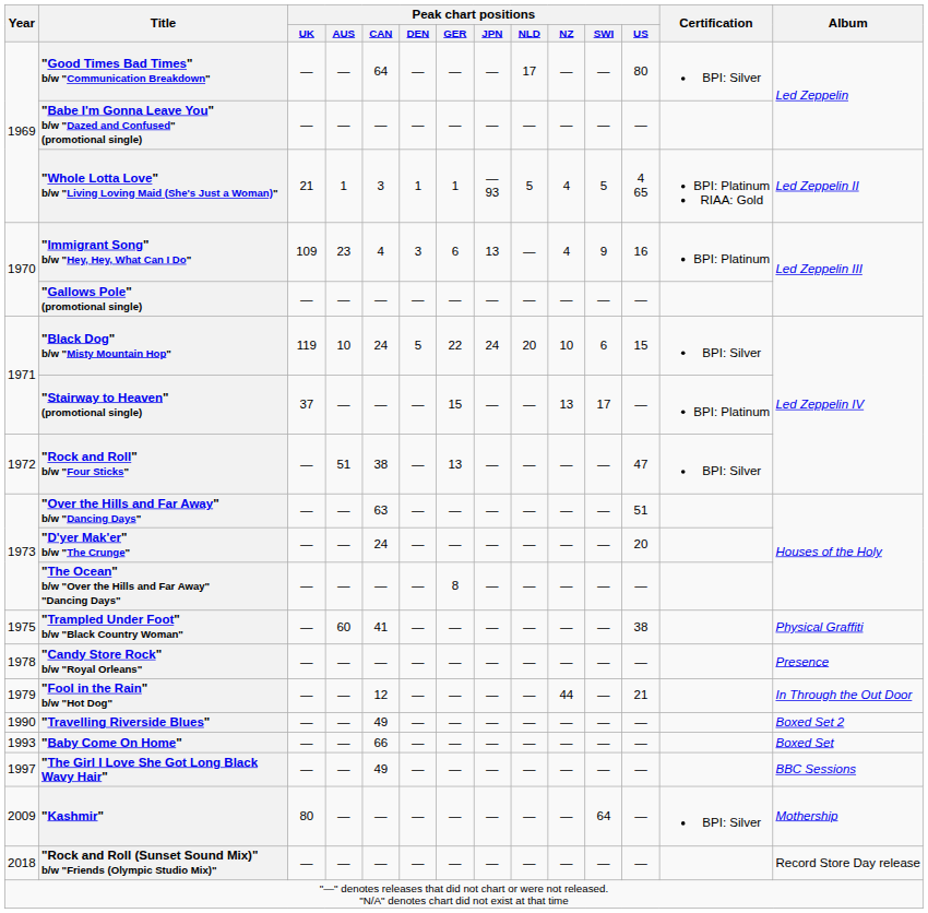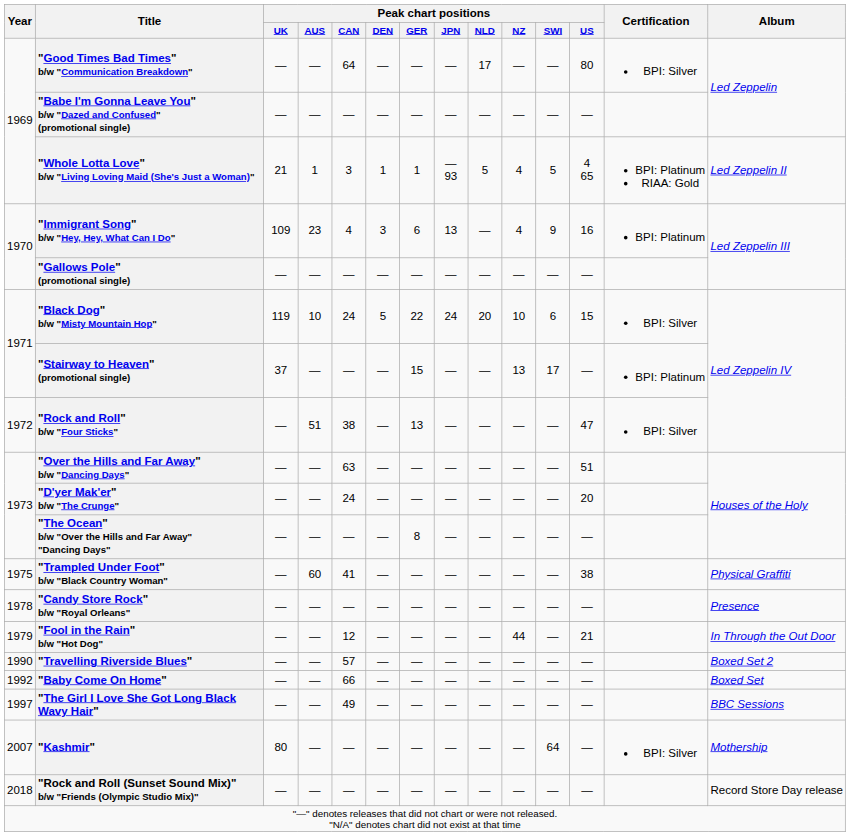 <table class="wikitable plainrowheaders" style="text-align:center;">
 <tr>
 <th scope="col" rowspan="2">Year</th>
 <th scope="col" rowspan="2" style="width:310px;">Title</th>
 <th scope="col" colspan="10">Peak chart positions</th>
 <th scope="col" rowspan="2">Certification</th>
 <th scope="col" rowspan="2">Album</th>
 </tr>
 <tr>
 <th style="width:3em;font-size:85%"><a href='#'>UK</a><br></th>
 <th style="width:3em;font-size:85%"><a href='#'>AUS</a><br></th>
 <th style="width:3em;font-size:85%"><a href='#'>CAN</a><br></th>
 <th style="width:3em;font-size:85%"><a href='#'>DEN</a><br></th>
 <th style="width:3em;font-size:85%"><a href='#'>GER</a><br></th>
 <th style="width:3em;font-size:85%"><a href='#'>JPN</a><br></th>
 <th style="width:3em;font-size:85%"><a href='#'>NLD</a><br></th>
 <th style="width:3em;font-size:85%"><a href='#'>NZ</a><br></th>
 <th style="width:3em;font-size:85%"><a href='#'>SWI</a><br></th>
 <th style="width:3em;font-size:85%"><a href='#'>US</a><br></th>
 </tr>
 <tr>
 <td rowspan=3>1969</td>
 <th scope="row" style="text-align:left">"<a href='#'>Good Times Bad Times</a>"<br><small>b/w "<a href='#'>Communication Breakdown</a>"</small></th>
 <td>—</td>
 <td>—</td>
 <td>64</td>
 <td>—</td>
 <td>—</td>
 <td>—</td>
 <td>17</td>
 <td>—</td>
 <td>—</td>
 <td>80</td>
 <td><br><ul><li>BPI: Silver</li></ul></td>
 <td rowspan=2 style="text-align:left"><em><a href='#'>Led Zeppelin</a></em></td>
 </tr>
 <tr>
 <th scope="row" style="text-align:left">"<a href='#'>Babe I'm Gonna Leave You</a>"<br><small>b/w "<a href='#'>Dazed and Confused</a>"<br>(promotional single)</small></th>
 <td>—</td>
 <td>—</td>
 <td>—</td>
 <td>—</td>
 <td>—</td>
 <td>—</td>
 <td>—</td>
 <td>—</td>
 <td>—</td>
 <td>—</td>
 <td></td>
 </tr>
 <tr>
 <th scope="row" style="text-align:left">"<a href='#'>Whole Lotta Love</a>"<br><small>b/w "<a href='#'>Living Loving Maid (She's Just a Woman)</a>"</small></th>
 <td>21<br></td>
 <td>1</td>
 <td>3</td>
 <td>1</td>
 <td>1</td>
 <td>—<br>93</td>
 <td>5</td>
 <td>4</td>
 <td>5</td>
 <td>4<br>65</td>
 <td><br><ul><li>BPI: Platinum</li><li>RIAA: Gold</li></ul></td>
 <td style="text-align:left"><em><a href='#'>Led Zeppelin II</a></em></td>
 </tr>
 <tr>
 <td rowspan=2>1970</td>
 <th scope="row" style="text-align:left">"<a href='#'>Immigrant Song</a>"<br><small>b/w "<a href='#'>Hey, Hey, What Can I Do</a>"</small></th>
 <td>109<br></td>
 <td>23</td>
 <td>4</td>
 <td>3</td>
 <td>6</td>
 <td>13</td>
 <td>—</td>
 <td>4</td>
 <td>9</td>
 <td>16</td>
 <td><br><ul><li>BPI: Platinum</li></ul></td>
 <td rowspan=2 style="text-align:left"><em><a href='#'>Led Zeppelin III</a></em></td>
 </tr>
 <tr>
 <th scope="row" style="text-align:left">"<a href='#'>Gallows Pole</a>"<br><small>(promotional single)</small></th>
 <td>—</td>
 <td>—</td>
 <td>—</td>
 <td>—</td>
 <td>—</td>
 <td>—</td>
 <td>—</td>
 <td>—</td>
 <td>—</td>
 <td>—</td>
 <td></td>
 </tr>
 <tr>
 <td rowspan=2>1971</td>
 <th scope="row" style="text-align:left">"<a href='#'>Black Dog</a>"<br><small>b/w "<a href='#'>Misty Mountain Hop</a>"</small></th>
 <td>119<br></td>
 <td>10</td>
 <td>24</td>
 <td>5</td>
 <td>22</td>
 <td>24</td>
 <td>20</td>
 <td>10</td>
 <td>6</td>
 <td>15</td>
 <td><br><ul><li>BPI: Silver</li></ul></td>
 <td rowspan=3 style="text-align:left"><em><a href='#'>Led Zeppelin IV</a></em></td>
 </tr>
 <tr>
 <th scope="row" style="text-align:left">"<a href='#'>Stairway to Heaven</a>"<br><small>(promotional single)</small></th>
 <td>37<br></td>
 <td>—</td>
 <td>—</td>
 <td>—</td>
 <td>15</td>
 <td>—</td>
 <td>—</td>
 <td>13</td>
 <td>17</td>
 <td>—</td>
 <td><br><ul><li>BPI: Platinum</li></ul></td>
 </tr>
 <tr>
 <td>1972</td>
 <th scope="row" style="text-align:left">"<a href='#'>Rock and Roll</a>"<br><small>b/w "<a href='#'>Four Sticks</a>"</small></th>
 <td>—</td>
 <td>51</td>
 <td>38</td>
 <td>—</td>
 <td>13</td>
 <td>—</td>
 <td>—</td>
 <td>—</td>
 <td>—</td>
 <td>47</td>
 <td><br><ul><li>BPI: Silver</li></ul></td>
 </tr>
 <tr>
 <td rowspan=3>1973</td>
 <th scope="row" style="text-align:left">"<a href='#'>Over the Hills and Far Away</a>"<br><small>b/w "<a href='#'>Dancing Days</a>"</small></th>
 <td>—</td>
 <td>—</td>
 <td>63</td>
 <td>—</td>
 <td>—</td>
 <td>—</td>
 <td>—</td>
 <td>—</td>
 <td>—</td>
 <td>51</td>
 <td></td>
 <td rowspan=3 style="text-align:left"><em><a href='#'>Houses of the Holy</a></em></td>
 </tr>
 <tr>
 <th scope="row" style="text-align:left">"<a href='#'>D'yer Mak'er</a>"<br><small>b/w "<a href='#'>The Crunge</a>"</small></th>
 <td>—</td>
 <td>—</td>
 <td>24</td>
 <td>—</td>
 <td>—</td>
 <td>—</td>
 <td>—</td>
 <td>—</td>
 <td>—</td>
 <td>20</td>
 <td></td>
 </tr>
 <tr>
 <th scope="row" style="text-align:left">"<a href='#'>The Ocean</a>"<br><small>b/w "Over the Hills and Far Away"<br>"Dancing Days"</small></th>
 <td>—</td>
 <td>—</td>
 <td>—</td>
 <td>—</td>
 <td>8</td>
 <td>—</td>
 <td>—</td>
 <td>—</td>
 <td>—</td>
 <td>—</td>
 <td></td>
 </tr>
 <tr>
 <td>1975</td>
 <th scope="row" style="text-align:left">"<a href='#'>Trampled Under Foot</a>"<br><small>b/w "Black Country Woman"</small></th>
 <td>—</td>
 <td>60</td>
 <td>41</td>
 <td>—</td>
 <td>—</td>
 <td>—</td>
 <td>—</td>
 <td>—</td>
 <td>—</td>
 <td>38</td>
 <td></td>
 <td style="text-align:left"><em><a href='#'>Physical Graffiti</a></em></td>
 </tr>
 <tr>
 <td>1978</td>
 <th scope="row" style="text-align:left">"<a href='#'>Candy Store Rock</a>"<br><small>b/w "Royal Orleans"</small></th>
 <td>—</td>
 <td>—</td>
 <td>—</td>
 <td>—</td>
 <td>—</td>
 <td>—</td>
 <td>—</td>
 <td>—</td>
 <td>—</td>
 <td>—</td>
 <td></td>
 <td style="text-align:left"><em><a href='#'>Presence</a></em></td>
 </tr>
 <tr>
 <td>1979</td>
 <th scope="row" style="text-align:left">"<a href='#'>Fool in the Rain</a>"<br><small>b/w "Hot Dog"</small></th>
 <td>—</td>
 <td>—</td>
 <td>12</td>
 <td>—</td>
 <td>—</td>
 <td>—</td>
 <td>—</td>
 <td>44</td>
 <td>—</td>
 <td>21</td>
 <td></td>
 <td style="text-align:left"><em><a href='#'>In Through the Out Door</a></em></td>
 </tr>
 <tr>
 <td>1990</td>
 <th scope="row" style="text-align:left">"<a href='#'>Travelling Riverside Blues</a>"</th>
 <td>—</td>
 <td>—</td>
-<td>49</td>
+<td>57</td>
 <td>—</td>
 <td>—</td>
 <td>—</td>
 <td>—</td>
 <td>—</td>
 <td>—</td>
 <td>—</td>
 <td></td>
 <td style="text-align:left"><em><a href='#'>Boxed Set 2</a></em></td>
 </tr>
 <tr>
-<td>1993</td>
+<td>1992</td>
 <th scope="row" style="text-align:left">"<a href='#'>Baby Come On Home</a>"</th>
 <td>—</td>
 <td>—</td>
 <td>66</td>
 <td>—</td>
 <td>—</td>
 <td>—</td>
 <td>—</td>
 <td>—</td>
 <td>—</td>
 <td>—</td>
 <td></td>
 <td style="text-align:left"><em><a href='#'>Boxed Set</a></em></td>
 </tr>
 <tr>
 <td>1997</td>
 <th scope="row" style="text-align:left">"<a href='#'>The Girl I Love She Got Long Black Wavy Hair</a>"</th>
 <td>—</td>
 <td>—</td>
 <td>49</td>
 <td>—</td>
 <td>—</td>
 <td>—</td>
 <td>—</td>
 <td>—</td>
 <td>—</td>
 <td>—</td>
 <td></td>
 <td style="text-align:left"><em><a href='#'>BBC Sessions</a></em></td>
 </tr>
 <tr>
-<td>2009</td>
+<td>2007</td>
 <th scope="row" style="text-align:left">"<a href='#'>Kashmir</a>"</th>
 <td>80</td>
 <td>—</td>
 <td>—</td>
 <td>—</td>
 <td>—</td>
 <td>—</td>
 <td>—</td>
 <td>—</td>
 <td>64</td>
 <td>—</td>
 <td><br><ul><li>BPI: Silver</li></ul></td>
 <td style="text-align:left"><em><a href='#'>Mothership</a></em></td>
 </tr>
 <tr>
 <td>2018</td>
 <th scope="row" style="text-align:left">"Rock and Roll (Sunset Sound Mix)"<br><small>b/w "Friends (Olympic Studio Mix)"</small></th>
 <td>—</td>
 <td>—</td>
 <td>—</td>
 <td>—</td>
 <td>—</td>
 <td>—</td>
 <td>—</td>
 <td>—</td>
 <td>—</td>
 <td>—</td>
 <td></td>
 <td style="text-align:left">Record Store Day release</td>
 </tr>
 <tr>
 <td colspan="17" style="text-align:center; font-size:85%;">"—" denotes releases that did not chart or were not released.<br>"N/A" denotes chart did not exist at that time</td>
 </tr>
 </table>
